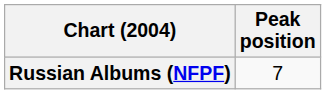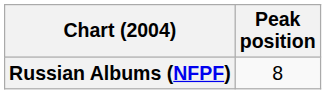 <table class="wikitable plainrowheaders" style="text-align:center">
 <tr>
 <th scope="col">Chart (2004)</th>
 <th scope="col">Peak<br>position</th>
 </tr>
 <tr>
 <th scope="row">Russian Albums (<a href='#'>NFPF</a>)</th>
-<td>7</td>
+<td>8</td>
 </tr>
 </table>
